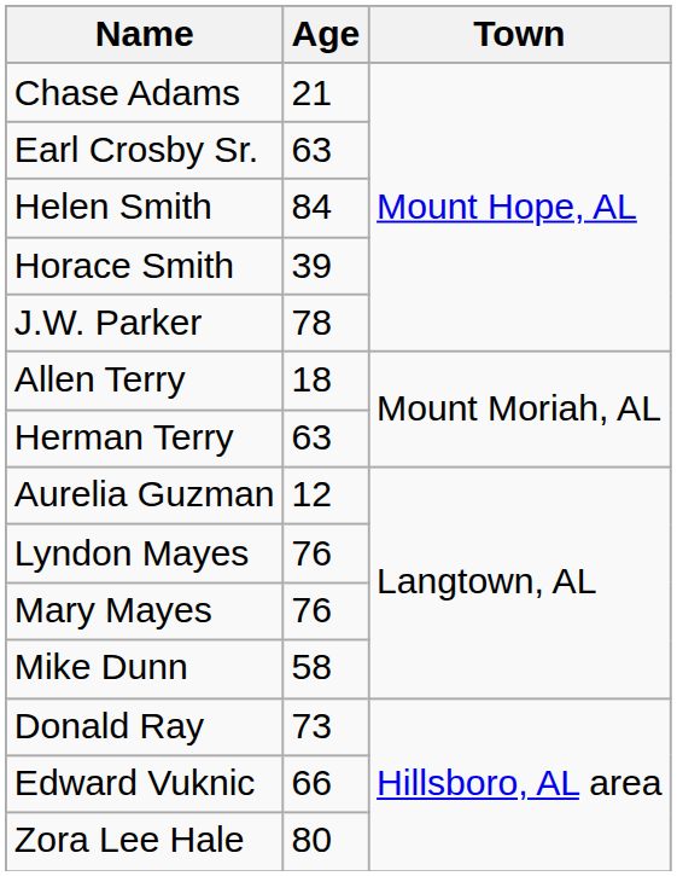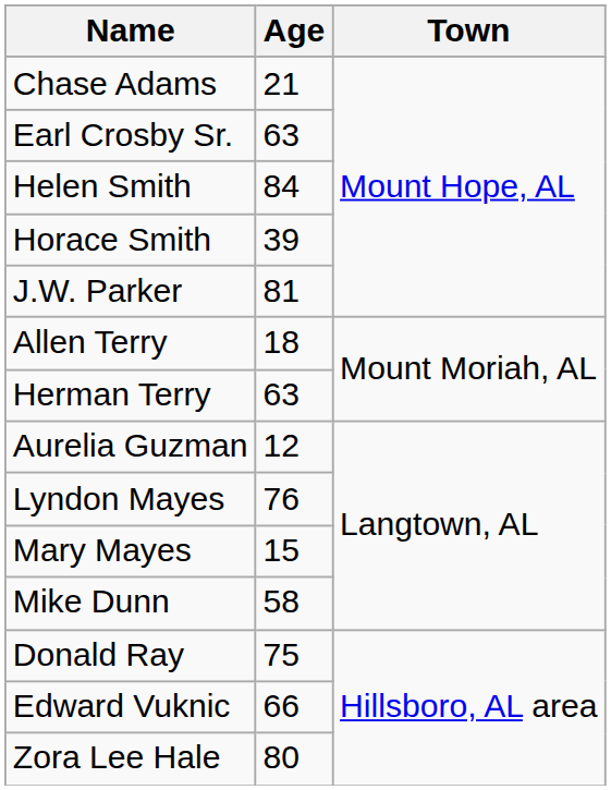 <table class="wikitable sortable mw-collapsible mw-collapsed floatright">
 <tr>
 <th>Name</th>
 <th>Age</th>
 <th>Town</th>
 </tr>
 <tr>
 <td>Chase Adams</td>
 <td>21</td>
 <td rowspan="5"><a href='#'>Mount Hope, AL</a></td>
 </tr>
 <tr>
 <td>Earl Crosby Sr.</td>
 <td>63</td>
 </tr>
 <tr>
 <td>Helen Smith</td>
 <td>84</td>
 </tr>
 <tr>
 <td>Horace Smith</td>
 <td>39</td>
 </tr>
 <tr>
 <td>J.W. Parker</td>
-<td>78</td>
+<td>81</td>
 </tr>
 <tr>
 <td>Allen Terry</td>
 <td>18</td>
 <td rowspan="2">Mount Moriah, AL</td>
 </tr>
 <tr>
 <td>Herman Terry</td>
 <td>63</td>
 </tr>
 <tr>
 <td>Aurelia Guzman</td>
 <td>12</td>
 <td rowspan="4">Langtown, AL</td>
 </tr>
 <tr>
 <td>Lyndon Mayes</td>
 <td>76</td>
 </tr>
 <tr>
 <td>Mary Mayes</td>
-<td>76</td>
+<td>15</td>
 </tr>
 <tr>
 <td>Mike Dunn</td>
 <td>58</td>
 </tr>
 <tr>
 <td>Donald Ray</td>
-<td>73</td>
+<td>75</td>
 <td rowspan="3"><a href='#'>Hillsboro, AL</a> area</td>
 </tr>
 <tr>
 <td>Edward Vuknic</td>
 <td>66</td>
 </tr>
 <tr>
 <td>Zora Lee Hale</td>
 <td>80</td>
 </tr>
 </table>
